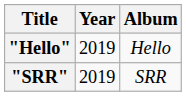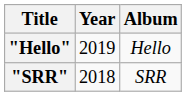 <table class="wikitable plainrowheaders" style="text-align:center;">
 <tr>
 <th scope="col">Title</th>
 <th scope="col">Year</th>
 <th scope="col">Album</th>
 </tr>
 <tr>
 <th scope="row">"Hello"</th>
 <td>2019</td>
 <td><em>Hello</em></td>
 </tr>
 <tr>
 <th scope="row">"SRR"</th>
-<td>2019</td>
+<td>2018</td>
 <td><em>SRR</em></td>
 </tr>
 </table>
